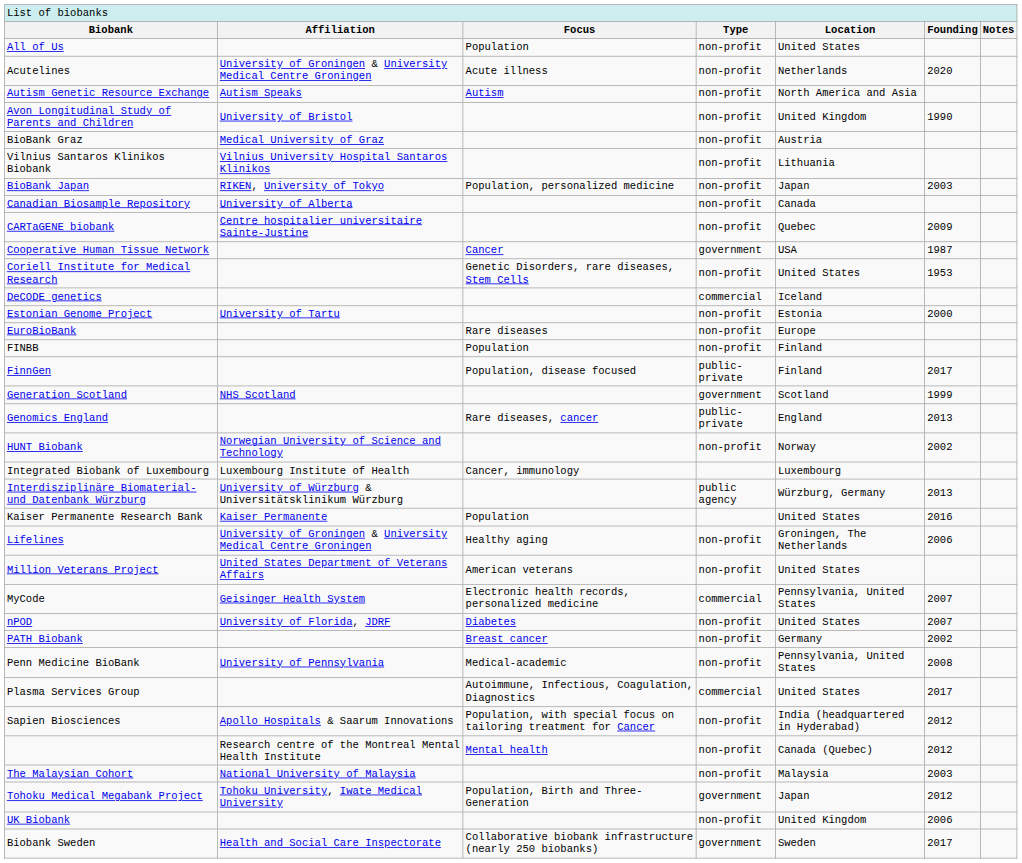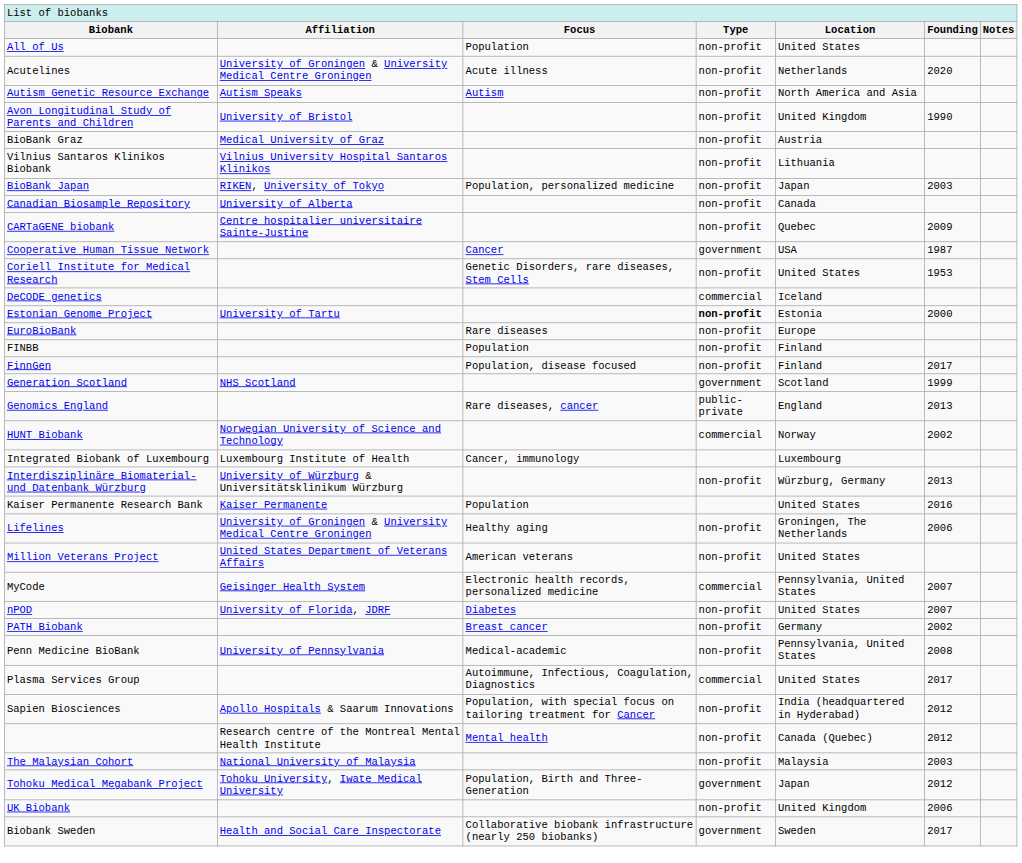 <table class="wikitable sortable">
 <tr>
 <td colspan="7" style="background-color: #CCEEEE;">List of biobanks</td>
 </tr>
 <tr>
 <th>Biobank</th>
 <th>Affiliation</th>
 <th>Focus</th>
 <th>Type</th>
 <th>Location</th>
 <th>Founding</th>
 <th>Notes</th>
 </tr>
 <tr>
 <td><a href='#'>All of Us</a></td>
 <td></td>
 <td>Population</td>
 <td>non-profit</td>
 <td>United States</td>
 <td></td>
 <td></td>
 </tr>
 <tr>
 <td>Acutelines</td>
 <td><a href='#'>University of Groningen</a> & <a href='#'>University Medical Centre Groningen</a></td>
 <td>Acute illness</td>
 <td>non-profit</td>
 <td>Netherlands</td>
 <td>2020</td>
 <td></td>
 </tr>
 <tr>
 <td><a href='#'>Autism Genetic Resource Exchange</a></td>
 <td><a href='#'>Autism Speaks</a></td>
 <td><a href='#'>Autism</a></td>
 <td>non-profit</td>
 <td>North America and Asia</td>
 <td></td>
 <td></td>
 </tr>
 <tr>
 <td><a href='#'>Avon Longitudinal Study of Parents and Children</a></td>
 <td><a href='#'>University of Bristol</a></td>
 <td></td>
 <td>non-profit</td>
 <td>United Kingdom</td>
 <td>1990</td>
 <td></td>
 </tr>
 <tr>
 <td>BioBank Graz</td>
 <td><a href='#'>Medical University of Graz</a></td>
 <td></td>
 <td>non-profit</td>
 <td>Austria</td>
 <td></td>
 <td></td>
 </tr>
 <tr>
 <td>Vilnius Santaros Klinikos Biobank</td>
 <td><a href='#'>Vilnius University Hospital Santaros Klinikos</a></td>
 <td></td>
 <td>non-profit</td>
 <td>Lithuania</td>
 <td></td>
 <td></td>
 </tr>
 <tr>
 <td><a href='#'>BioBank Japan</a></td>
 <td><a href='#'>RIKEN</a>, <a href='#'>University of Tokyo</a></td>
 <td>Population, personalized medicine</td>
 <td>non-profit</td>
 <td>Japan</td>
 <td>2003</td>
 <td></td>
 </tr>
 <tr>
 <td><a href='#'>Canadian Biosample Repository</a></td>
 <td><a href='#'>University of Alberta</a></td>
 <td></td>
 <td>non-profit</td>
 <td>Canada</td>
 <td></td>
 <td></td>
 </tr>
 <tr>
 <td><a href='#'>CARTaGENE biobank</a></td>
 <td><a href='#'>Centre hospitalier universitaire Sainte-Justine</a></td>
 <td></td>
 <td>non-profit</td>
 <td>Quebec</td>
 <td>2009</td>
 <td></td>
 </tr>
 <tr>
 <td><a href='#'>Cooperative Human Tissue Network</a></td>
 <td></td>
 <td><a href='#'>Cancer</a></td>
 <td>government</td>
 <td>USA</td>
 <td>1987</td>
 <td></td>
 </tr>
 <tr>
 <td><a href='#'>Coriell Institute for Medical Research</a></td>
 <td></td>
 <td>Genetic Disorders, rare diseases, <a href='#'>Stem Cells</a></td>
 <td>non-profit</td>
 <td>United States</td>
 <td>1953</td>
 <td></td>
 </tr>
 <tr>
 <td><a href='#'>DeCODE genetics</a></td>
 <td></td>
 <td></td>
 <td>commercial</td>
 <td>Iceland</td>
 <td></td>
 <td></td>
 </tr>
 <tr>
 <td><a href='#'>Estonian Genome Project</a></td>
 <td><a href='#'>University of Tartu</a></td>
 <td></td>
-<td>non-profit</td>
+<td><strong>non-profit</strong></td>
 <td>Estonia</td>
 <td>2000</td>
 <td></td>
 </tr>
 <tr>
 <td><a href='#'>EuroBioBank</a></td>
 <td></td>
 <td>Rare diseases</td>
 <td>non-profit</td>
 <td>Europe</td>
 <td></td>
 <td></td>
 </tr>
 <tr>
 <td>FINBB</td>
 <td></td>
 <td>Population</td>
 <td>non-profit</td>
 <td>Finland</td>
 <td></td>
 <td></td>
 </tr>
 <tr>
 <td><a href='#'>FinnGen</a></td>
 <td></td>
 <td>Population, disease focused</td>
-<td>public-private</td>
+<td>non-profit</td>
 <td>Finland</td>
 <td>2017</td>
 <td></td>
 </tr>
 <tr>
 <td><a href='#'>Generation Scotland</a></td>
 <td><a href='#'>NHS Scotland</a></td>
 <td></td>
 <td>government</td>
 <td>Scotland</td>
 <td>1999</td>
 <td></td>
 </tr>
 <tr>
 <td><a href='#'>Genomics England</a></td>
 <td></td>
 <td>Rare diseases, <a href='#'>cancer</a></td>
 <td>public-private</td>
 <td>England</td>
 <td>2013</td>
 <td></td>
 </tr>
 <tr>
 <td><a href='#'>HUNT Biobank</a></td>
 <td><a href='#'>Norwegian University of Science and Technology</a></td>
 <td></td>
-<td>non-profit</td>
+<td>commercial</td>
 <td>Norway</td>
 <td>2002</td>
 <td></td>
 </tr>
 <tr>
 <td>Integrated Biobank of Luxembourg</td>
 <td>Luxembourg Institute of Health</td>
 <td>Cancer, immunology</td>
 <td></td>
 <td>Luxembourg</td>
 <td></td>
 <td></td>
 </tr>
 <tr>
 <td><a href='#'>Interdisziplinäre Biomaterial- und Datenbank Würzburg</a></td>
 <td><a href='#'>University of Würzburg</a> & Universitätsklinikum Würzburg</td>
 <td></td>
-<td>public agency</td>
+<td>non-profit</td>
 <td>Würzburg, Germany</td>
 <td>2013</td>
 <td></td>
 </tr>
 <tr>
 <td>Kaiser Permanente Research Bank</td>
 <td><a href='#'>Kaiser Permanente</a></td>
 <td>Population</td>
 <td></td>
 <td>United States</td>
 <td>2016</td>
 <td></td>
 </tr>
 <tr>
 <td><a href='#'>Lifelines</a></td>
 <td><a href='#'>University of Groningen</a> & <a href='#'>University Medical Centre Groningen</a></td>
 <td>Healthy aging</td>
 <td>non-profit</td>
 <td>Groningen, The Netherlands</td>
 <td>2006</td>
 </tr>
 <tr>
 <td><a href='#'>Million Veterans Project</a></td>
 <td><a href='#'>United States Department of Veterans Affairs</a></td>
 <td>American veterans</td>
 <td>non-profit</td>
 <td>United States</td>
 <td></td>
 <td></td>
 </tr>
 <tr>
 <td>MyCode</td>
 <td><a href='#'>Geisinger Health System</a></td>
 <td>Electronic health records, personalized medicine</td>
 <td>commercial</td>
 <td>Pennsylvania, United States</td>
 <td>2007</td>
 <td></td>
 </tr>
 <tr>
 <td><a href='#'>nPOD</a></td>
 <td><a href='#'>University of Florida</a>, <a href='#'>JDRF</a></td>
 <td><a href='#'>Diabetes</a></td>
 <td>non-profit</td>
 <td>United States</td>
 <td>2007</td>
 <td></td>
 </tr>
 <tr>
 <td><a href='#'>PATH Biobank</a></td>
 <td></td>
 <td><a href='#'>Breast cancer</a></td>
 <td>non-profit</td>
 <td>Germany</td>
 <td>2002</td>
 <td></td>
 </tr>
 <tr>
 <td>Penn Medicine BioBank</td>
 <td><a href='#'>University of Pennsylvania</a></td>
 <td>Medical-academic</td>
 <td>non-profit</td>
 <td>Pennsylvania, United States</td>
 <td>2008</td>
 <td></td>
 </tr>
 <tr>
 <td>Plasma Services Group</td>
 <td></td>
 <td>Autoimmune, Infectious, Coagulation, Diagnostics</td>
 <td>commercial</td>
 <td>United States</td>
 <td>2017</td>
 <td></td>
 </tr>
 <tr>
 <td>Sapien Biosciences</td>
 <td><a href='#'>Apollo Hospitals</a> & Saarum Innovations</td>
 <td>Population, with special focus on tailoring treatment for <a href='#'>Cancer</a></td>
 <td>non-profit</td>
 <td>India (headquartered in Hyderabad)</td>
 <td>2012</td>
 <td></td>
 </tr>
 <tr>
 <td></td>
 <td>Research centre of the Montreal Mental Health Institute</td>
 <td><a href='#'>Mental health</a></td>
 <td>non-profit</td>
 <td>Canada (Quebec)</td>
 <td>2012</td>
 <td></td>
 </tr>
 <tr>
 <td><a href='#'>The Malaysian Cohort</a></td>
 <td><a href='#'>National University of Malaysia</a></td>
 <td></td>
 <td>non-profit</td>
 <td>Malaysia</td>
 <td>2003</td>
 <td></td>
 </tr>
 <tr>
 <td><a href='#'>Tohoku Medical Megabank Project</a></td>
 <td><a href='#'>Tohoku University</a>, <a href='#'>Iwate Medical University</a></td>
 <td>Population, Birth and Three-Generation</td>
 <td>government</td>
 <td>Japan</td>
 <td>2012</td>
 <td></td>
 </tr>
 <tr>
 <td><a href='#'>UK Biobank</a></td>
 <td></td>
 <td></td>
 <td>non-profit</td>
 <td>United Kingdom</td>
 <td>2006</td>
 <td></td>
 </tr>
 <tr>
 <td>Biobank Sweden</td>
 <td><a href='#'>Health and Social Care Inspectorate</a></td>
 <td>Collaborative biobank infrastructure (nearly 250 biobanks)</td>
 <td>government</td>
 <td>Sweden</td>
 <td>2017</td>
 <td></td>
 </tr>
 </table>
